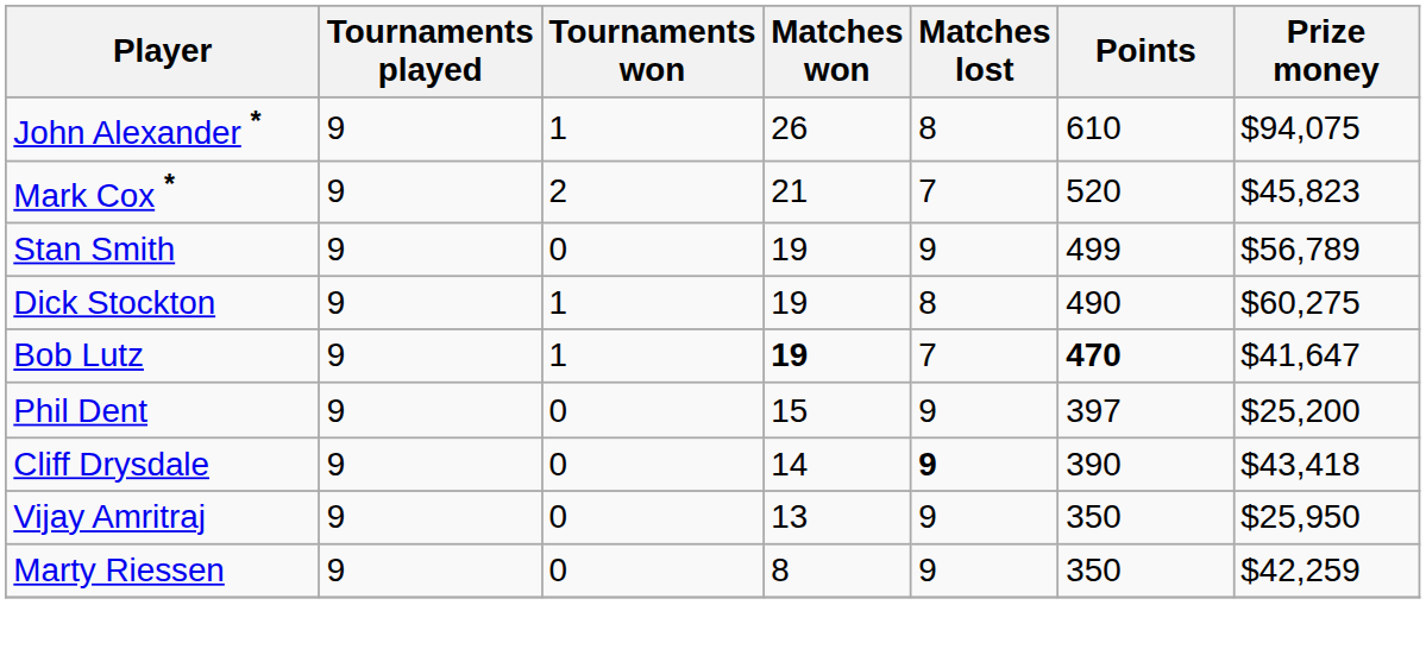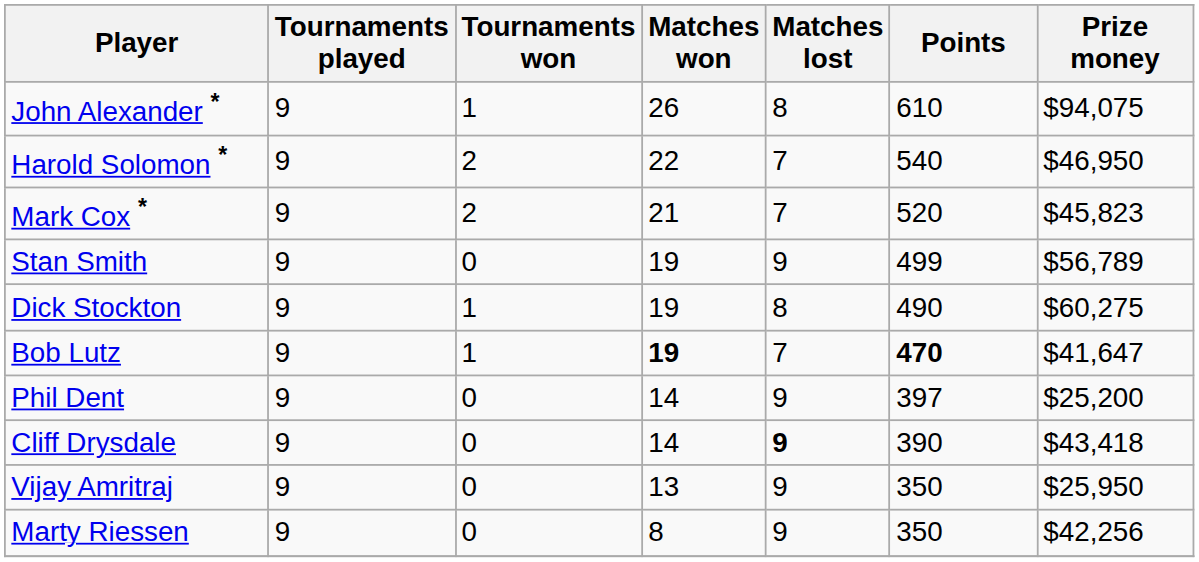 <table class="sortable wikitable" style=font-size:97%>
 <tr>
 <th width=140>Player</th>
 <th width=70>Tournaments played</th>
 <th width=70>Tournaments won</th>
 <th width=35>Matches won</th>
 <th width=35>Matches lost</th>
 <th width=75>Points</th>
 <th width=80>Prize money</th>
 </tr>
 <tr>
 <td> <a href='#'>John Alexander</a> <sup><strong>*</strong></sup></td>
 <td>9</td>
 <td>1</td>
 <td>26</td>
 <td>8</td>
 <td>610</td>
 <td>$94,075</td>
+</tr>
+<tr>
+<td> <a href='#'>Harold Solomon</a> <sup><strong>*</strong></sup></td>
+<td>9</td>
+<td>2</td>
+<td>22</td>
+<td>7</td>
+<td>540</td>
+<td>$46,950</td>
 </tr>
 <tr>
 <td> <a href='#'>Mark Cox</a> <sup><strong>*</strong></sup></td>
 <td>9</td>
 <td>2</td>
 <td>21</td>
 <td>7</td>
 <td>520</td>
 <td>$45,823</td>
 </tr>
 <tr>
 <td> <a href='#'>Stan Smith</a></td>
 <td>9</td>
 <td>0</td>
 <td>19</td>
 <td>9</td>
 <td>499</td>
 <td>$56,789</td>
 </tr>
 <tr>
 <td> <a href='#'>Dick Stockton</a></td>
 <td>9</td>
 <td>1</td>
 <td>19</td>
 <td>8</td>
 <td>490</td>
 <td>$60,275</td>
 </tr>
 <tr>
 <td> <a href='#'>Bob Lutz</a></td>
 <td>9</td>
 <td>1</td>
 <td><strong>19</strong></td>
 <td>7</td>
 <td><strong>470</strong></td>
 <td>$41,647</td>
 </tr>
 <tr>
 <td> <a href='#'>Phil Dent</a></td>
 <td>9</td>
 <td>0</td>
-<td>15</td>
+<td>14</td>
 <td>9</td>
 <td>397</td>
 <td>$25,200</td>
 </tr>
 <tr>
 <td> <a href='#'>Cliff Drysdale</a></td>
 <td>9</td>
 <td>0</td>
 <td>14</td>
 <td><strong>9</strong></td>
 <td>390</td>
 <td>$43,418</td>
 </tr>
 <tr>
 <td> <a href='#'>Vijay Amritraj</a></td>
 <td>9</td>
 <td>0</td>
 <td>13</td>
 <td>9</td>
 <td>350</td>
 <td>$25,950</td>
 </tr>
 <tr>
 <td> <a href='#'>Marty Riessen</a></td>
 <td>9</td>
 <td>0</td>
 <td>8</td>
 <td>9</td>
 <td>350</td>
-<td>$42,259</td>
+<td>$42,256</td>
 </tr>
 <tr>
 </tr>
 </table>
